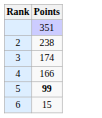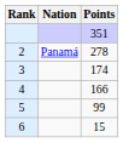 <table class="wikitable sortable" style="text-align:center">
 <tr>
 <th>Rank</th>
+<th>Nation</th>
 <th>Points</th>
 </tr>
 <tr style="background-color:#ccccff">
 <td bgcolor = DDEEFF></td>
+<td align=left></td>
 <td>351</td>
 </tr>
 <tr>
 <td bgcolor = DDEEFF>2</td>
-<td>238</td>
+<td align=left> <a href='#'>Panamá</a></td>
+<td>278</td>
 </tr>
 <tr>
 <td bgcolor = DDEEFF>3</td>
+<td align=left></td>
 <td>174</td>
 </tr>
 <tr>
 <td bgcolor = DDEEFF>4</td>
+<td align=left></td>
 <td>166</td>
 </tr>
 <tr>
 <td bgcolor = DDEEFF>5</td>
-<td><strong>99</strong></td>
+<td align=left></td>
+<td>99</td>
 </tr>
 <tr>
 <td bgcolor = DDEEFF>6</td>
+<td align=left></td>
 <td>15</td>
 </tr>
 </table>
